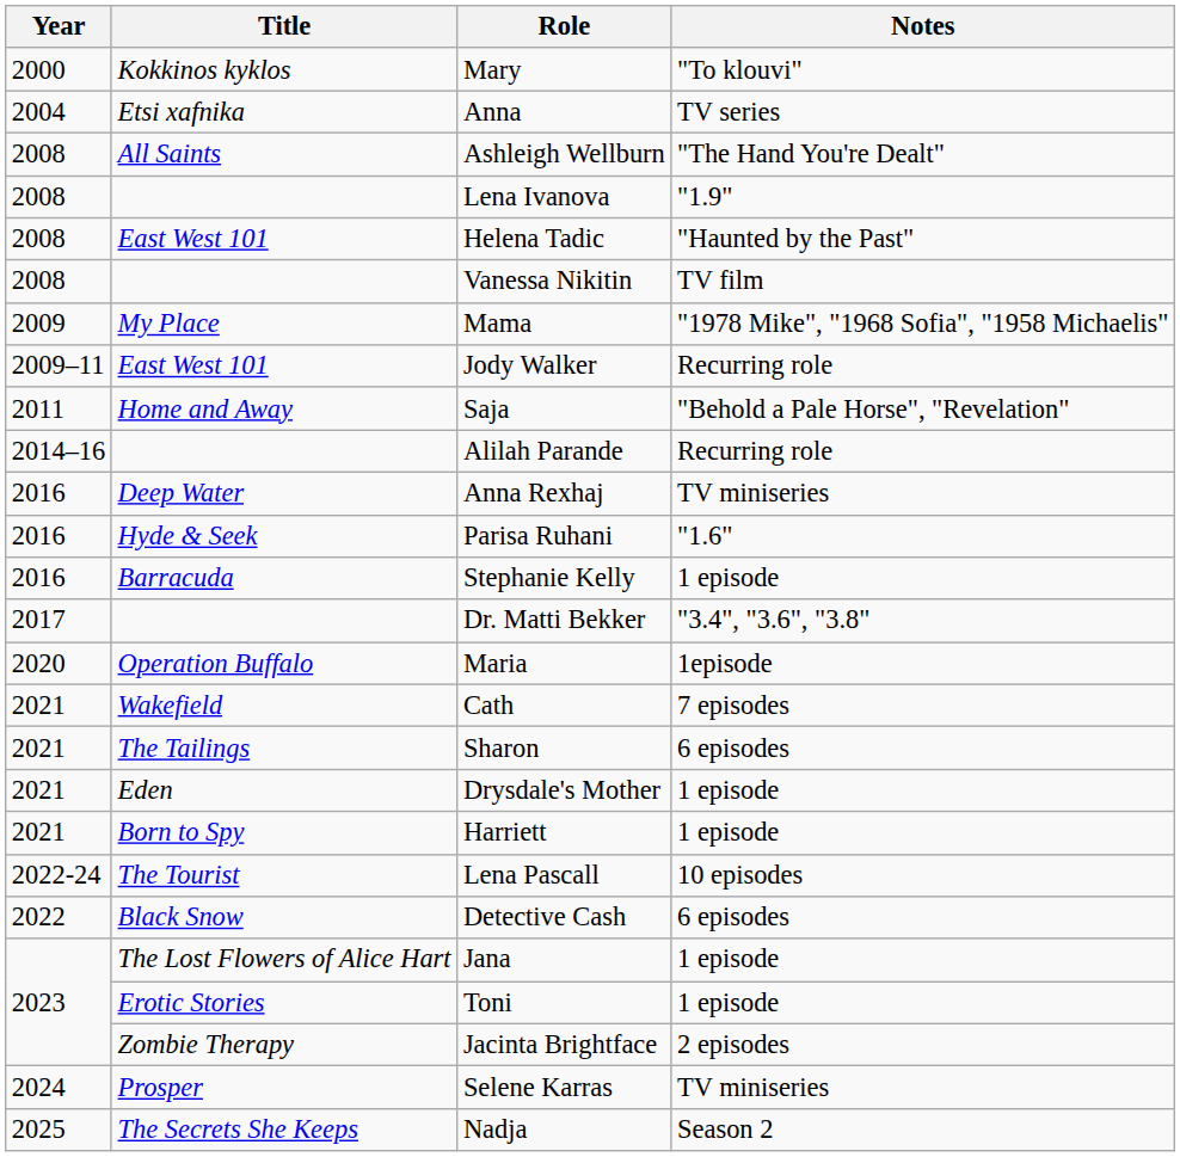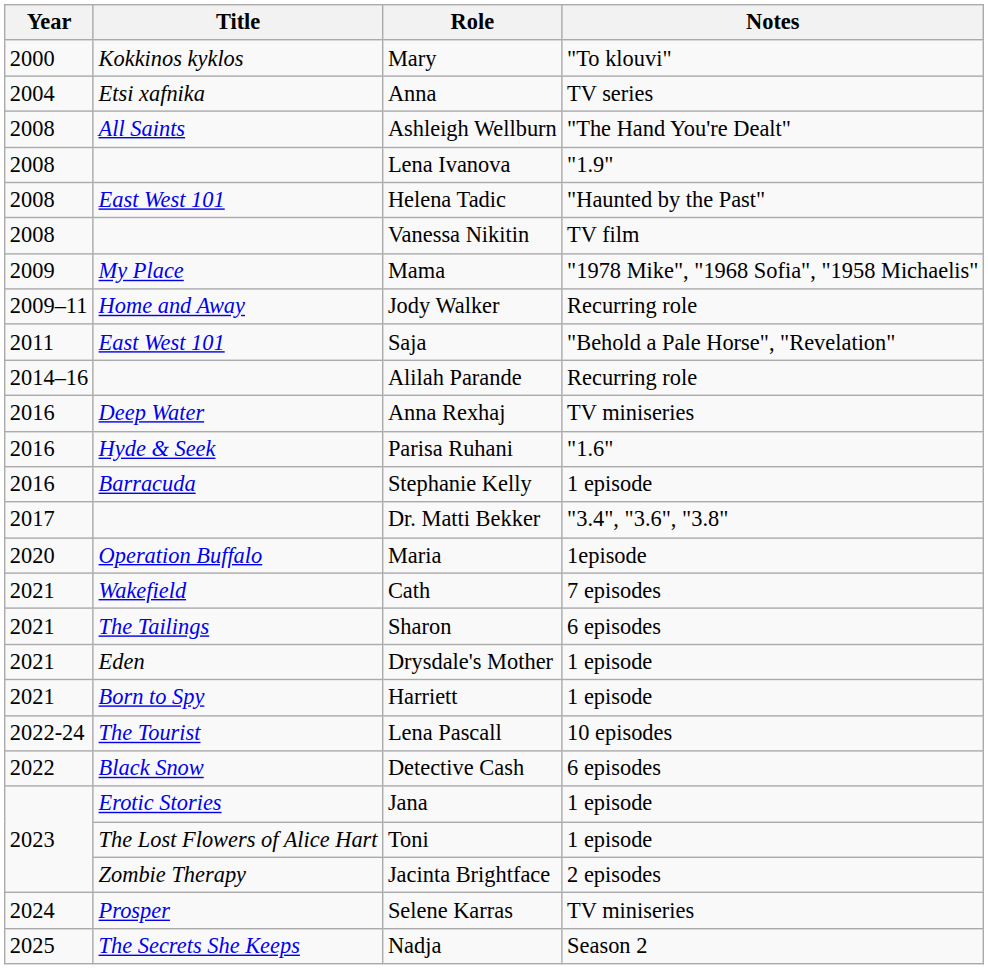 <table class="wikitable sortable">
 <tr>
 <th>Year</th>
 <th>Title</th>
 <th>Role</th>
 <th class="unsortable">Notes</th>
 </tr>
 <tr>
 <td>2000</td>
 <td><em>Kokkinos kyklos</em></td>
 <td>Mary</td>
 <td>"To klouvi"</td>
 </tr>
 <tr>
 <td>2004</td>
 <td><em>Etsi xafnika</em></td>
 <td>Anna</td>
 <td>TV series</td>
 </tr>
 <tr>
 <td>2008</td>
 <td><em><a href='#'>All Saints</a></em></td>
 <td>Ashleigh Wellburn</td>
 <td>"The Hand You're Dealt"</td>
 </tr>
 <tr>
 <td>2008</td>
 <td><em></em></td>
 <td>Lena Ivanova</td>
 <td>"1.9"</td>
 </tr>
 <tr>
 <td>2008</td>
 <td><em><a href='#'>East West 101</a></em></td>
 <td>Helena Tadic</td>
 <td>"Haunted by the Past"</td>
 </tr>
 <tr>
 <td>2008</td>
 <td><em></em></td>
 <td>Vanessa Nikitin</td>
 <td>TV film</td>
 </tr>
 <tr>
 <td>2009</td>
 <td><em><a href='#'>My Place</a></em></td>
 <td>Mama</td>
 <td>"1978 Mike", "1968 Sofia", "1958 Michaelis"</td>
 </tr>
 <tr>
 <td>2009–11</td>
-<td><em><a href='#'>East West 101</a></em></td>
+<td><em><a href='#'>Home and Away</a></em></td>
 <td>Jody Walker</td>
 <td>Recurring role</td>
 </tr>
 <tr>
 <td>2011</td>
-<td><em><a href='#'>Home and Away</a></em></td>
+<td><em><a href='#'>East West 101</a></em></td>
 <td>Saja</td>
 <td>"Behold a Pale Horse", "Revelation"</td>
 </tr>
 <tr>
 <td>2014–16</td>
 <td><em></em></td>
 <td>Alilah Parande</td>
 <td>Recurring role</td>
 </tr>
 <tr>
 <td>2016</td>
 <td><em><a href='#'>Deep Water</a></em></td>
 <td>Anna Rexhaj</td>
 <td>TV miniseries</td>
 </tr>
 <tr>
 <td>2016</td>
 <td><em><a href='#'>Hyde & Seek</a></em></td>
 <td>Parisa Ruhani</td>
 <td>"1.6"</td>
 </tr>
 <tr>
 <td>2016</td>
 <td><em><a href='#'>Barracuda</a></em></td>
 <td>Stephanie Kelly</td>
 <td>1 episode</td>
 </tr>
 <tr>
 <td>2017</td>
 <td><em></em></td>
 <td>Dr. Matti Bekker</td>
 <td>"3.4", "3.6", "3.8"</td>
 </tr>
 <tr>
 <td>2020</td>
 <td><em><a href='#'>Operation Buffalo</a></em></td>
 <td>Maria</td>
 <td>1episode</td>
 </tr>
 <tr>
 <td>2021</td>
 <td><em><a href='#'>Wakefield</a></em></td>
 <td>Cath</td>
 <td>7 episodes</td>
 </tr>
 <tr>
 <td>2021</td>
 <td><em><a href='#'>The Tailings</a></em></td>
 <td>Sharon</td>
 <td>6 episodes</td>
 </tr>
 <tr>
 <td>2021</td>
 <td><em>Eden</em></td>
 <td>Drysdale's Mother</td>
 <td>1 episode</td>
 </tr>
 <tr>
 <td>2021</td>
 <td><em><a href='#'>Born to Spy</a></em></td>
 <td>Harriett</td>
 <td>1 episode</td>
 </tr>
 <tr>
 <td>2022-24</td>
 <td><em><a href='#'>The Tourist</a></em></td>
 <td>Lena Pascall</td>
 <td>10 episodes</td>
 </tr>
 <tr>
 <td>2022</td>
 <td><em><a href='#'>Black Snow</a></em></td>
 <td>Detective Cash</td>
 <td>6 episodes</td>
 </tr>
 <tr>
 <td rowspan="3">2023</td>
-<td><em>The Lost Flowers of Alice Hart</em></td>
+<td><em><a href='#'>Erotic Stories</a></em></td>
 <td>Jana</td>
 <td>1 episode</td>
 </tr>
 <tr>
-<td><em><a href='#'>Erotic Stories</a></em></td>
+<td><em>The Lost Flowers of Alice Hart</em></td>
 <td>Toni</td>
 <td>1 episode</td>
 </tr>
 <tr>
 <td><em>Zombie Therapy</em></td>
 <td>Jacinta Brightface</td>
 <td>2 episodes</td>
 </tr>
 <tr>
 <td>2024</td>
 <td><em><a href='#'>Prosper</a></em></td>
 <td>Selene Karras</td>
 <td>TV miniseries</td>
 </tr>
 <tr>
 <td>2025</td>
 <td><em><a href='#'>The Secrets She Keeps</a></em></td>
 <td>Nadja</td>
 <td>Season 2</td>
 </tr>
 </table>
